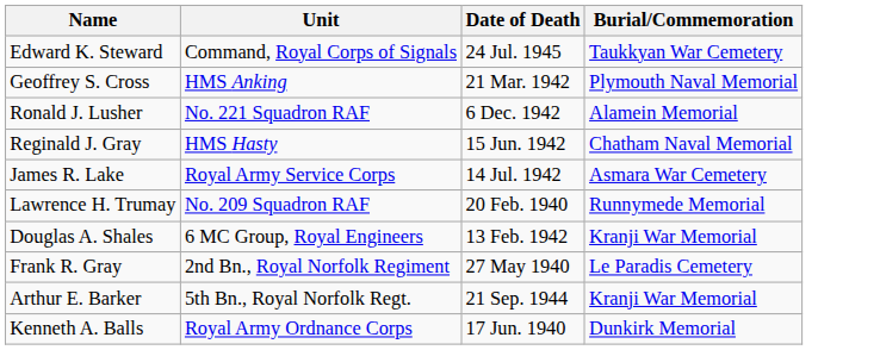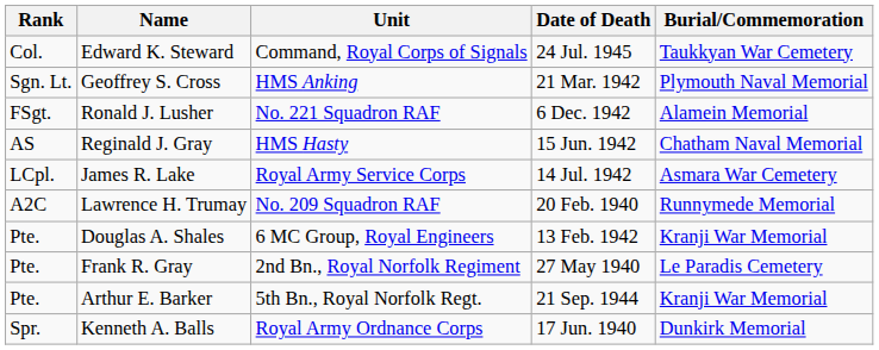 <table class="wikitable">
 <tr>
+<th>Rank</th>
 <th>Name</th>
 <th>Unit</th>
 <th>Date of Death</th>
 <th>Burial/Commemoration</th>
 </tr>
 <tr>
+<td>Col.</td>
 <td>Edward K. Steward</td>
 <td>Command, <a href='#'>Royal Corps of Signals</a></td>
 <td>24 Jul. 1945</td>
 <td><a href='#'>Taukkyan War Cemetery</a></td>
 </tr>
 <tr>
+<td>Sgn. Lt.</td>
 <td>Geoffrey S. Cross</td>
 <td><a href='#'>HMS <em>Anking</em></a></td>
 <td>21 Mar. 1942</td>
 <td><a href='#'>Plymouth Naval Memorial</a></td>
 </tr>
 <tr>
+<td>FSgt.</td>
 <td>Ronald J. Lusher</td>
 <td><a href='#'>No. 221 Squadron RAF</a></td>
 <td>6 Dec. 1942</td>
 <td><a href='#'>Alamein Memorial</a></td>
 </tr>
 <tr>
+<td>AS</td>
 <td>Reginald J. Gray</td>
 <td><a href='#'>HMS <em>Hasty</em></a></td>
 <td>15 Jun. 1942</td>
 <td><a href='#'>Chatham Naval Memorial</a></td>
 </tr>
 <tr>
+<td>LCpl.</td>
 <td>James R. Lake</td>
 <td><a href='#'>Royal Army Service Corps</a></td>
 <td>14 Jul. 1942</td>
 <td><a href='#'>Asmara War Cemetery</a></td>
 </tr>
 <tr>
+<td>A2C</td>
 <td>Lawrence H. Trumay</td>
 <td><a href='#'>No. 209 Squadron RAF</a></td>
 <td>20 Feb. 1940</td>
 <td><a href='#'>Runnymede Memorial</a></td>
 </tr>
 <tr>
+<td>Pte.</td>
 <td>Douglas A. Shales</td>
 <td>6 MC Group, <a href='#'>Royal Engineers</a></td>
 <td>13 Feb. 1942</td>
 <td><a href='#'>Kranji War Memorial</a></td>
 </tr>
 <tr>
+<td>Pte.</td>
 <td>Frank R. Gray</td>
 <td>2nd Bn., <a href='#'>Royal Norfolk Regiment</a></td>
 <td>27 May 1940</td>
 <td><a href='#'>Le Paradis Cemetery</a></td>
 </tr>
 <tr>
+<td>Pte.</td>
 <td>Arthur E. Barker</td>
 <td>5th Bn., Royal Norfolk Regt.</td>
 <td>21 Sep. 1944</td>
 <td><a href='#'>Kranji War Memorial</a></td>
 </tr>
 <tr>
+<td>Spr.</td>
 <td>Kenneth A. Balls</td>
 <td><a href='#'>Royal Army Ordnance Corps</a></td>
 <td>17 Jun. 1940</td>
 <td><a href='#'>Dunkirk Memorial</a></td>
 </tr>
 </table>
